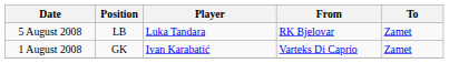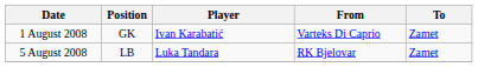 <table class="wikitable" style="font-size:95%; text-align:center;">
 <tr>
 <th width=120>Date</th>
 <th width=60>Position</th>
 <th width=180>Player</th>
 <th width=140>From</th>
 <th width=80>To</th>
 </tr>
 <tr>
+<td>1 August 2008</td>
+<td>GK</td>
+<td style="text-align:left;"> <a href='#'>Ivan Karabatić</a></td>
+<td style="text-align:left;"> <a href='#'>Varteks Di Caprio</a></td>
+<td style="text-align:left;"><a href='#'>Zamet</a></td>
+</tr>
+<tr>
 <td>5 August 2008</td>
 <td>LB</td>
 <td style="text-align:left;"> <a href='#'>Luka Tandara</a></td>
 <td style="text-align:left;"> <a href='#'>RK Bjelovar</a></td>
 <td style="text-align:left;"><a href='#'>Zamet</a></td>
 </tr>
 <tr>
-<td>1 August 2008</td>
-<td>GK</td>
-<td style="text-align:left;"> <a href='#'>Ivan Karabatić</a></td>
-<td style="text-align:left;"> <a href='#'>Varteks Di Caprio</a></td>
-<td style="text-align:left;"><a href='#'>Zamet</a></td>
-</tr>
-<tr>
 </tr>
 </table>
